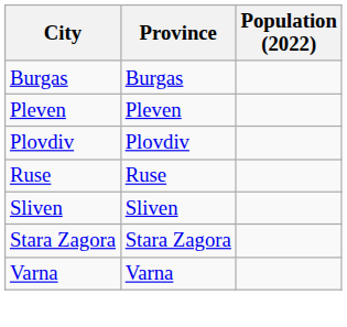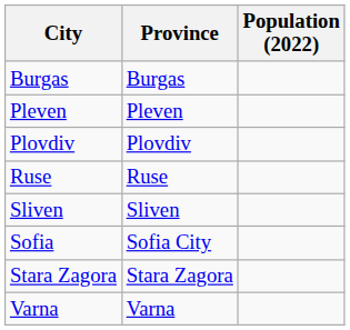 <table class="wikitable sortable sticky-header col3right">
 <tr>
 <th>City</th>
 <th>Province</th>
 <th>Population<br>(2022)</th>
 </tr>
 <tr>
 <td><a href='#'>Burgas</a></td>
 <td><a href='#'>Burgas</a></td>
 <td></td>
 </tr>
 <tr>
 <td><a href='#'>Pleven</a></td>
 <td><a href='#'>Pleven</a></td>
 <td></td>
 </tr>
 <tr>
 <td><a href='#'>Plovdiv</a></td>
 <td><a href='#'>Plovdiv</a></td>
 <td></td>
 </tr>
 <tr>
 <td><a href='#'>Ruse</a></td>
 <td><a href='#'>Ruse</a></td>
 <td></td>
 </tr>
 <tr>
 <td><a href='#'>Sliven</a></td>
 <td><a href='#'>Sliven</a></td>
 <td></td>
 </tr>
 <tr>
+<td><a href='#'>Sofia</a></td>
+<td><a href='#'>Sofia City</a></td>
+<td></td>
+</tr>
+<tr>
 <td><a href='#'>Stara Zagora</a></td>
 <td><a href='#'>Stara Zagora</a></td>
 <td></td>
 </tr>
 <tr>
 <td><a href='#'>Varna</a></td>
 <td><a href='#'>Varna</a></td>
 <td></td>
 </tr>
 </table>
